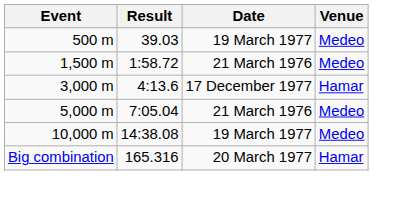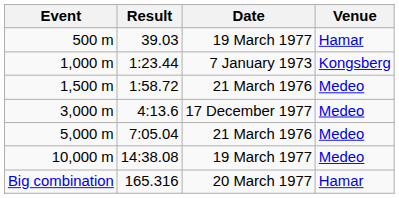 <table class="wikitable">
 <tr>
 <th>Event</th>
 <th>Result</th>
 <th>Date</th>
 <th>Venue</th>
 </tr>
 <tr align="right">
 <td>500 m</td>
 <td>39.03</td>
 <td>19 March 1977</td>
-<td align="left"><a href='#'>Medeo</a></td>
+<td align="left"><a href='#'>Hamar</a></td>
+</tr>
+<tr align="right">
+<td>1,000 m</td>
+<td>1:23.44</td>
+<td>7 January 1973</td>
+<td align="left"><a href='#'>Kongsberg</a></td>
 </tr>
 <tr align="right">
 <td>1,500 m</td>
 <td>1:58.72</td>
 <td>21 March 1976</td>
 <td align="left"><a href='#'>Medeo</a></td>
 </tr>
 <tr align="right">
 <td>3,000 m</td>
 <td>4:13.6</td>
 <td>17 December 1977</td>
-<td align="left"><a href='#'>Hamar</a></td>
+<td align="left"><a href='#'>Medeo</a></td>
 </tr>
 <tr align="right">
 <td>5,000 m</td>
 <td>7:05.04</td>
 <td>21 March 1976</td>
 <td align="left"><a href='#'>Medeo</a></td>
 </tr>
 <tr align="right">
 <td>10,000 m</td>
 <td>14:38.08</td>
 <td>19 March 1977</td>
 <td align="left"><a href='#'>Medeo</a></td>
 </tr>
 <tr align="right">
 <td><a href='#'>Big combination</a></td>
 <td>165.316</td>
 <td>20 March 1977</td>
 <td align="left"><a href='#'>Hamar</a></td>
 </tr>
 </table>
